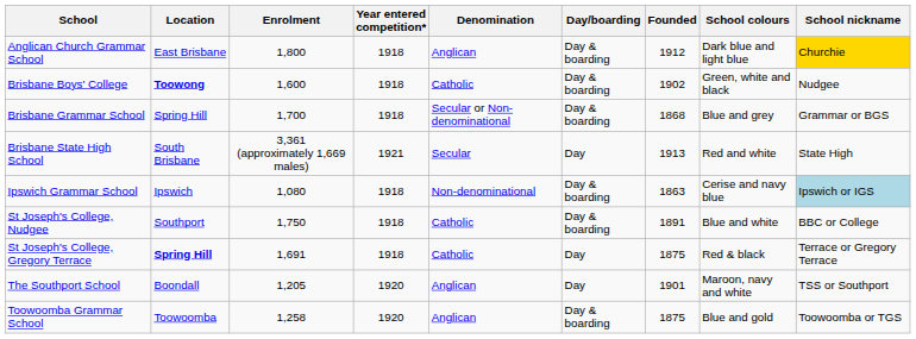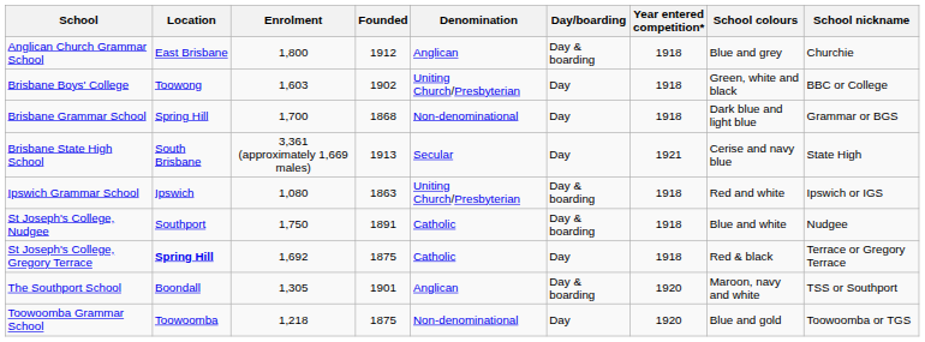 <table class="wikitable">
 <tr>
 <th>School</th>
 <th>Location</th>
 <th>Enrolment</th>
-<th>Year entered<br>competition*</th>
+<th>Founded</th>
 <th>Denomination</th>
 <th>Day/boarding</th>
-<th>Founded</th>
+<th>Year entered<br>competition*</th>
 <th>School colours</th>
 <th>School nickname</th>
 </tr>
 <tr>
 <td><a href='#'>Anglican Church Grammar School</a></td>
 <td><a href='#'>East Brisbane</a></td>
 <td align=center>1,800</td>
-<td align=center>1918</td>
+<td align=center>1912</td>
 <td><a href='#'>Anglican</a></td>
 <td>Day & boarding</td>
-<td align=center>1912</td>
-<td>Dark blue and light blue<br></td>
-<td style="background: gold;">Churchie</td>
+<td align=center>1918</td>
+<td>Blue and grey<br></td>
+<td>Churchie</td>
 </tr>
 <tr>
 <td><a href='#'>Brisbane Boys' College</a></td>
-<td><strong><a href='#'>Toowong</a></strong></td>
-<td align=center>1,600</td>
+<td><a href='#'>Toowong</a></td>
+<td align=center>1,603</td>
+<td align=center>1902</td>
+<td><a href='#'>Uniting Church</a>/<a href='#'>Presbyterian</a></td>
+<td>Day</td>
 <td align=center>1918</td>
-<td><a href='#'>Catholic</a></td>
-<td>Day & boarding</td>
-<td align=center>1902</td>
 <td>Green, white and black<br></td>
-<td>Nudgee</td>
+<td>BBC or College</td>
 </tr>
 <tr>
 <td><a href='#'>Brisbane Grammar School</a></td>
 <td><a href='#'>Spring Hill</a></td>
 <td align=center>1,700</td>
+<td align=center>1868</td>
+<td><a href='#'>Non-denominational</a></td>
+<td>Day</td>
 <td align=center>1918</td>
-<td><a href='#'>Secular</a> or <a href='#'>Non-denominational</a></td>
-<td>Day & boarding</td>
-<td align=center>1868</td>
-<td>Blue and grey<br></td>
+<td>Dark blue and light blue<br></td>
 <td>Grammar or BGS</td>
 </tr>
 <tr>
 <td><a href='#'>Brisbane State High School</a></td>
 <td><a href='#'>South Brisbane</a></td>
 <td align=center>3,361<br>(approximately 1,669 males)</td>
-<td align=center>1921</td>
+<td align=center>1913</td>
 <td><a href='#'>Secular</a></td>
 <td>Day</td>
-<td align=center>1913</td>
-<td>Red and white<br></td>
+<td align=center>1921</td>
+<td>Cerise and navy blue<br></td>
 <td>State High</td>
 </tr>
 <tr>
 <td><a href='#'>Ipswich Grammar School</a></td>
 <td><a href='#'>Ipswich</a></td>
 <td align=center>1,080</td>
+<td align=center>1863</td>
+<td><a href='#'>Uniting Church</a>/<a href='#'>Presbyterian</a></td>
+<td>Day & boarding</td>
 <td align=center>1918</td>
-<td><a href='#'>Non-denominational</a></td>
-<td>Day & boarding</td>
-<td align=center>1863</td>
-<td>Cerise and navy blue<br></td>
-<td style="background: lightblue;">Ipswich or IGS</td>
+<td>Red and white<br></td>
+<td>Ipswich or IGS</td>
 </tr>
 <tr>
 <td><a href='#'>St Joseph's College, Nudgee</a></td>
 <td><a href='#'>Southport</a></td>
 <td align=center>1,750</td>
-<td align=center>1918</td>
+<td align=center>1891</td>
 <td><a href='#'>Catholic</a></td>
 <td>Day & boarding</td>
-<td align=center>1891</td>
+<td align=center>1918</td>
 <td>Blue and white<br></td>
-<td>BBC or College</td>
+<td>Nudgee</td>
 </tr>
 <tr>
 <td><a href='#'>St Joseph's College, Gregory Terrace</a></td>
 <td><strong><a href='#'>Spring Hill</a></strong></td>
-<td align=center>1,691</td>
-<td align=center>1918</td>
+<td align=center>1,692</td>
+<td align=center>1875</td>
 <td><a href='#'>Catholic</a></td>
 <td>Day</td>
-<td align=center>1875</td>
+<td align=center>1918</td>
 <td>Red & black<br></td>
 <td>Terrace or Gregory Terrace</td>
 </tr>
 <tr>
 <td><a href='#'>The Southport School</a></td>
 <td><a href='#'>Boondall</a></td>
-<td align=center>1,205</td>
+<td align=center>1,305</td>
+<td align=center>1901</td>
+<td><a href='#'>Anglican</a></td>
+<td>Day & boarding</td>
 <td align=center>1920</td>
-<td><a href='#'>Anglican</a></td>
-<td>Day</td>
-<td align=center>1901</td>
 <td>Maroon, navy and white<br></td>
 <td>TSS or Southport</td>
 </tr>
 <tr>
 <td><a href='#'>Toowoomba Grammar School</a></td>
 <td><a href='#'>Toowoomba</a></td>
-<td align=center>1,258</td>
+<td align=center>1,218</td>
+<td align=center>1875</td>
+<td><a href='#'>Non-denominational</a></td>
+<td>Day</td>
 <td align=center>1920</td>
-<td><a href='#'>Anglican</a></td>
-<td>Day & boarding</td>
-<td align=center>1875</td>
 <td>Blue and gold<br></td>
 <td>Toowoomba or TGS</td>
 </tr>
 </table>
